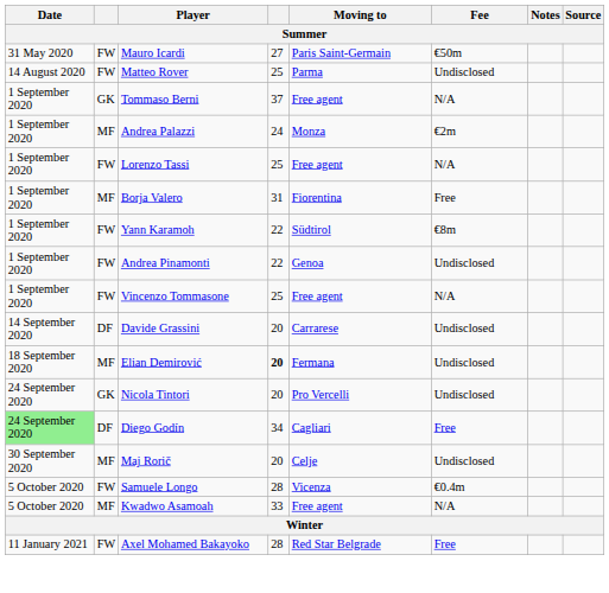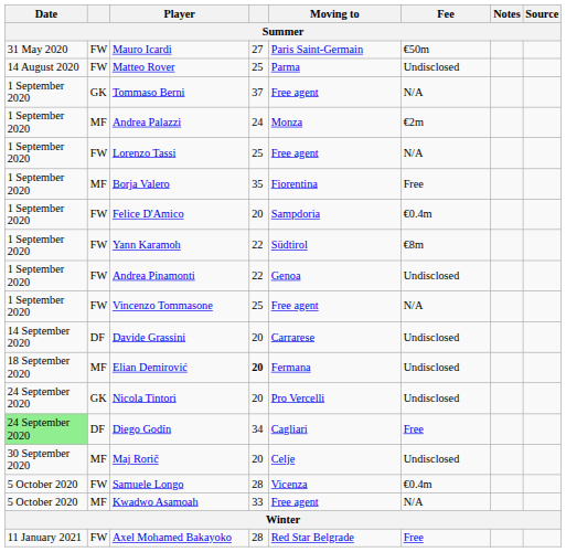 <table class="wikitable sortable">
 <tr>
 <th style="width:110px;">Date</th>
 <th style="width:20px;"></th>
 <th style="width:190px;">Player</th>
 <th style="width:20px;"></th>
 <th style="width:180px;">Moving to</th>
 <th style="width:120px;" class="unsortable">Fee</th>
 <th style="width:20px;" class="unsortable">Notes</th>
 <th style="width:20px;">Source</th>
 </tr>
 <tr>
 <th colspan=8>Summer</th>
 </tr>
 <tr>
 <td>31 May 2020</td>
 <td>FW</td>
 <td> <a href='#'>Mauro Icardi</a></td>
 <td>27</td>
 <td> <a href='#'>Paris Saint-Germain</a></td>
 <td>€50m</td>
 <td></td>
 <td></td>
 </tr>
 <tr>
 <td>14 August 2020</td>
 <td>FW</td>
 <td> <a href='#'>Matteo Rover</a></td>
 <td>25</td>
 <td> <a href='#'>Parma</a></td>
 <td>Undisclosed</td>
 <td></td>
 <td></td>
 </tr>
 <tr>
 <td>1 September 2020</td>
 <td>GK</td>
 <td> <a href='#'>Tommaso Berni</a></td>
 <td>37</td>
 <td><a href='#'>Free agent</a></td>
 <td>N/A</td>
 <td></td>
 <td></td>
 </tr>
 <tr>
 <td>1 September 2020</td>
 <td>MF</td>
 <td> <a href='#'>Andrea Palazzi</a></td>
 <td>24</td>
 <td> <a href='#'>Monza</a></td>
 <td>€2m</td>
 <td></td>
 <td></td>
 </tr>
 <tr>
 <td>1 September 2020</td>
 <td>FW</td>
 <td> <a href='#'>Lorenzo Tassi</a></td>
 <td>25</td>
 <td><a href='#'>Free agent</a></td>
 <td>N/A</td>
 <td></td>
 <td></td>
 </tr>
 <tr>
 <td>1 September 2020</td>
 <td>MF</td>
 <td> <a href='#'>Borja Valero</a></td>
-<td>31</td>
+<td>35</td>
 <td> <a href='#'>Fiorentina</a></td>
 <td>Free</td>
+<td></td>
+<td></td>
+</tr>
+<tr>
+<td>1 September 2020</td>
+<td>FW</td>
+<td> <a href='#'>Felice D'Amico</a></td>
+<td>20</td>
+<td> <a href='#'>Sampdoria</a></td>
+<td>€0.4m</td>
 <td></td>
 <td></td>
 </tr>
 <tr>
 <td>1 September 2020</td>
 <td>FW</td>
 <td> <a href='#'>Yann Karamoh</a></td>
 <td>22</td>
 <td> <a href='#'>Südtirol</a></td>
 <td>€8m</td>
 <td></td>
 <td></td>
 </tr>
 <tr>
 <td>1 September 2020</td>
 <td>FW</td>
 <td> <a href='#'>Andrea Pinamonti</a></td>
 <td>22</td>
 <td> <a href='#'>Genoa</a></td>
 <td>Undisclosed</td>
 <td></td>
 <td></td>
 </tr>
 <tr>
 <td>1 September 2020</td>
 <td>FW</td>
 <td> <a href='#'>Vincenzo Tommasone</a></td>
 <td>25</td>
 <td><a href='#'>Free agent</a></td>
 <td>N/A</td>
 <td></td>
 <td></td>
 </tr>
 <tr>
 <td>14 September 2020</td>
 <td>DF</td>
 <td> <a href='#'>Davide Grassini</a></td>
 <td>20</td>
 <td> <a href='#'>Carrarese</a></td>
 <td>Undisclosed</td>
 <td></td>
 <td></td>
 </tr>
 <tr>
 <td>18 September 2020</td>
 <td>MF</td>
 <td> <a href='#'>Elian Demirović</a></td>
 <td><strong>20</strong></td>
 <td> <a href='#'>Fermana</a></td>
 <td>Undisclosed</td>
 <td></td>
 <td></td>
 </tr>
 <tr>
 <td>24 September 2020</td>
 <td>GK</td>
 <td> <a href='#'>Nicola Tintori</a></td>
 <td>20</td>
 <td> <a href='#'>Pro Vercelli</a></td>
 <td>Undisclosed</td>
 <td></td>
 <td></td>
 </tr>
 <tr>
 <td style="background: lightgreen;">24 September 2020</td>
 <td>DF</td>
 <td> <a href='#'>Diego Godín</a></td>
 <td>34</td>
 <td> <a href='#'>Cagliari</a></td>
 <td><a href='#'>Free</a></td>
 <td></td>
 <td></td>
 </tr>
 <tr>
 <td>30 September 2020</td>
 <td>MF</td>
 <td> <a href='#'>Maj Rorič</a></td>
 <td>20</td>
 <td> <a href='#'>Celje</a></td>
 <td>Undisclosed</td>
 <td></td>
 <td></td>
 </tr>
 <tr>
 <td>5 October 2020</td>
 <td>FW</td>
 <td> <a href='#'>Samuele Longo</a></td>
 <td>28</td>
 <td> <a href='#'>Vicenza</a></td>
 <td>€0.4m</td>
 <td></td>
 <td></td>
 </tr>
 <tr>
 <td>5 October 2020</td>
 <td>MF</td>
 <td> <a href='#'>Kwadwo Asamoah</a></td>
 <td>33</td>
 <td><a href='#'>Free agent</a></td>
 <td>N/A</td>
 <td></td>
 <td></td>
 </tr>
 <tr>
 <th colspan=8>Winter</th>
 </tr>
 <tr>
 <td>11 January 2021</td>
 <td>FW</td>
 <td> <a href='#'>Axel Mohamed Bakayoko</a></td>
 <td>28</td>
 <td> <a href='#'>Red Star Belgrade</a></td>
 <td><a href='#'>Free</a></td>
 <td></td>
 <td></td>
 </tr>
 </table>
